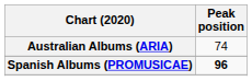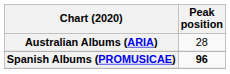 <table class="wikitable sortable plainrowheaders" style="text-align:center">
 <tr>
 <th scope="col">Chart (2020)</th>
 <th scope="col">Peak<br>position</th>
 </tr>
 <tr>
 <th scope="row">Australian Albums (<a href='#'>ARIA</a>)</th>
-<td>74</td>
+<td>28</td>
 </tr>
 <tr>
 </tr>
 <tr>
 </tr>
 <tr>
 </tr>
 <tr>
 </tr>
 <tr>
 </tr>
 <tr>
 </tr>
 <tr>
 </tr>
 <tr>
 </tr>
 <tr>
 <th scope="row">Spanish Albums (<a href='#'>PROMUSICAE</a>)</th>
 <td><strong>96</strong></td>
 </tr>
 <tr>
 </tr>
 <tr>
 </tr>
 <tr>
 </tr>
 <tr>
 </tr>
 <tr>
 </tr>
 <tr>
 </tr>
 <tr>
 </tr>
 <tr>
 </tr>
 </table>
